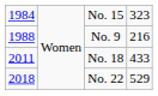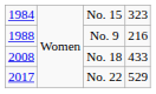 <table class="wikitable">
 <tr align="center">
 <td><a href='#'>1984</a></td>
 <td rowspan="5">Women</td>
 <td>No. 15</td>
 <td>323</td>
 </tr>
 <tr align="center">
 <td><a href='#'>1988</a></td>
 <td>No. 9</td>
 <td>216</td>
 </tr>
 <tr align="center">
-<td><a href='#'>2011</a></td>
+<td><a href='#'>2008</a></td>
 <td>No. 18</td>
 <td>433</td>
 </tr>
 <tr align="center">
-<td><a href='#'>2018</a></td>
+<td><a href='#'>2017</a></td>
 <td>No. 22</td>
 <td>529</td>
 </tr>
 </table>
